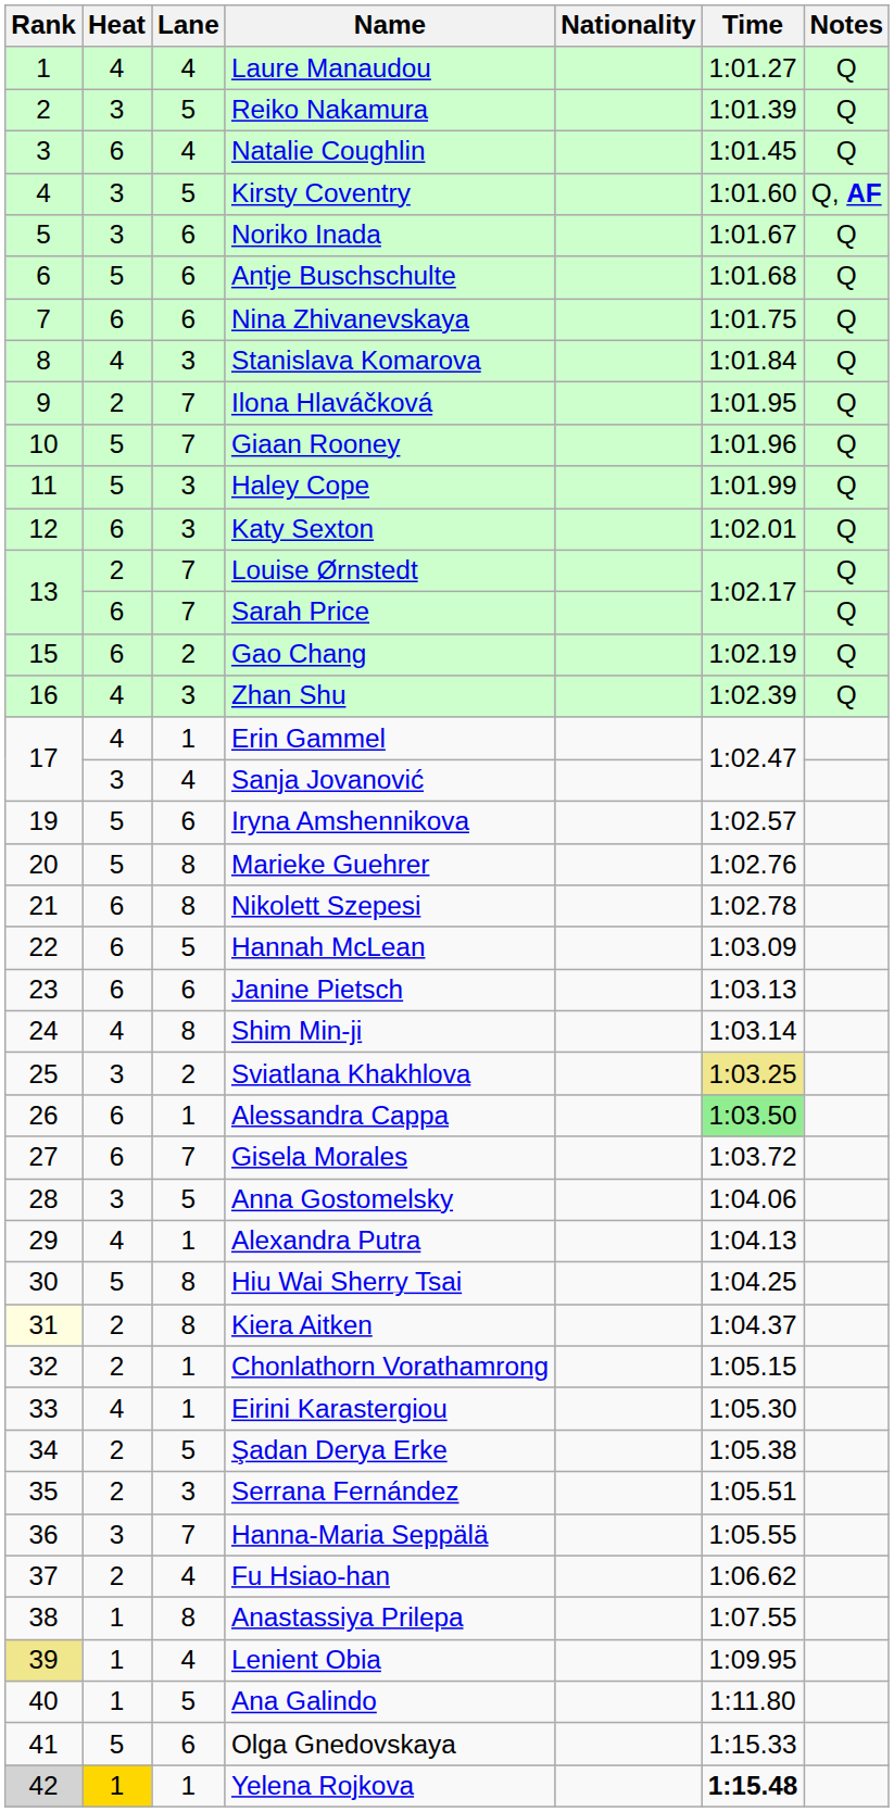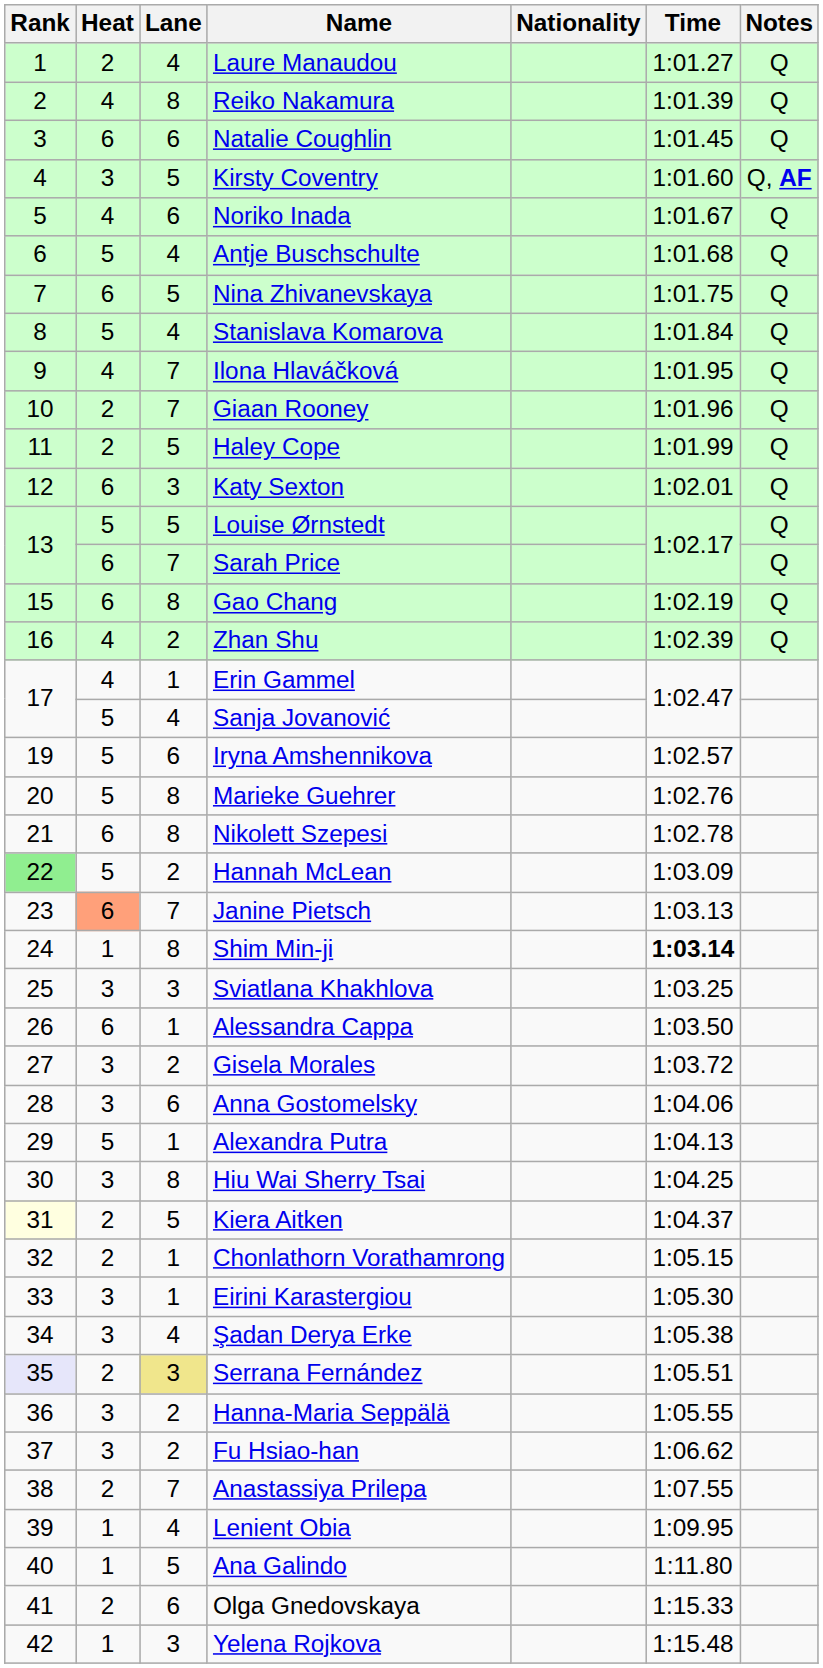 <table class="wikitable sortable" style="text-align:center">
 <tr>
 <th>Rank</th>
 <th>Heat</th>
 <th>Lane</th>
 <th>Name</th>
 <th>Nationality</th>
 <th>Time</th>
 <th>Notes</th>
 </tr>
 <tr bgcolor=#ccffcc>
 <td>1</td>
-<td>4</td>
+<td>2</td>
 <td>4</td>
 <td align=left><a href='#'>Laure Manaudou</a></td>
 <td align=left></td>
 <td>1:01.27</td>
 <td>Q</td>
 </tr>
 <tr bgcolor=#ccffcc>
 <td>2</td>
-<td>3</td>
-<td>5</td>
+<td>4</td>
+<td>8</td>
 <td align=left><a href='#'>Reiko Nakamura</a></td>
 <td align=left></td>
 <td>1:01.39</td>
 <td>Q</td>
 </tr>
 <tr bgcolor=#ccffcc>
 <td>3</td>
 <td>6</td>
-<td>4</td>
+<td>6</td>
 <td align=left><a href='#'>Natalie Coughlin</a></td>
 <td align=left></td>
 <td>1:01.45</td>
 <td>Q</td>
 </tr>
 <tr bgcolor=#ccffcc>
 <td>4</td>
 <td>3</td>
 <td>5</td>
 <td align=left><a href='#'>Kirsty Coventry</a></td>
 <td align=left></td>
 <td>1:01.60</td>
 <td>Q, <strong><a href='#'>AF</a></strong></td>
 </tr>
 <tr bgcolor=#ccffcc>
 <td>5</td>
-<td>3</td>
+<td>4</td>
 <td>6</td>
 <td align=left><a href='#'>Noriko Inada</a></td>
 <td align=left></td>
 <td>1:01.67</td>
 <td>Q</td>
 </tr>
 <tr bgcolor=#ccffcc>
 <td>6</td>
 <td>5</td>
-<td>6</td>
+<td>4</td>
 <td align=left><a href='#'>Antje Buschschulte</a></td>
 <td align=left></td>
 <td>1:01.68</td>
 <td>Q</td>
 </tr>
 <tr bgcolor=#ccffcc>
 <td>7</td>
 <td>6</td>
-<td>6</td>
+<td>5</td>
 <td align=left><a href='#'>Nina Zhivanevskaya</a></td>
 <td align=left></td>
 <td>1:01.75</td>
 <td>Q</td>
 </tr>
 <tr bgcolor=#ccffcc>
 <td>8</td>
+<td>5</td>
 <td>4</td>
-<td>3</td>
 <td align=left><a href='#'>Stanislava Komarova</a></td>
 <td align=left></td>
 <td>1:01.84</td>
 <td>Q</td>
 </tr>
 <tr bgcolor=#ccffcc>
 <td>9</td>
-<td>2</td>
+<td>4</td>
 <td>7</td>
 <td align=left><a href='#'>Ilona Hlaváčková</a></td>
 <td align=left></td>
 <td>1:01.95</td>
 <td>Q</td>
 </tr>
 <tr bgcolor=#ccffcc>
 <td>10</td>
-<td>5</td>
+<td>2</td>
 <td>7</td>
 <td align=left><a href='#'>Giaan Rooney</a></td>
 <td align=left></td>
 <td>1:01.96</td>
 <td>Q</td>
 </tr>
 <tr bgcolor=#ccffcc>
 <td>11</td>
+<td>2</td>
 <td>5</td>
-<td>3</td>
 <td align=left><a href='#'>Haley Cope</a></td>
 <td align=left></td>
 <td>1:01.99</td>
 <td>Q</td>
 </tr>
 <tr bgcolor=#ccffcc>
 <td>12</td>
 <td>6</td>
 <td>3</td>
 <td align=left><a href='#'>Katy Sexton</a></td>
 <td align=left></td>
 <td>1:02.01</td>
 <td>Q</td>
 </tr>
 <tr bgcolor=#ccffcc>
 <td rowspan=2>13</td>
-<td>2</td>
-<td>7</td>
+<td>5</td>
+<td>5</td>
 <td align=left><a href='#'>Louise Ørnstedt</a></td>
 <td align=left></td>
 <td rowspan=2>1:02.17</td>
 <td>Q</td>
 </tr>
 <tr bgcolor=#ccffcc>
 <td>6</td>
 <td>7</td>
 <td align=left><a href='#'>Sarah Price</a></td>
 <td align=left></td>
 <td>Q</td>
 </tr>
 <tr bgcolor=#ccffcc>
 <td>15</td>
 <td>6</td>
-<td>2</td>
+<td>8</td>
 <td align=left><a href='#'>Gao Chang</a></td>
 <td align=left></td>
 <td>1:02.19</td>
 <td>Q</td>
 </tr>
 <tr bgcolor=#ccffcc>
 <td>16</td>
 <td>4</td>
-<td>3</td>
+<td>2</td>
 <td align=left><a href='#'>Zhan Shu</a></td>
 <td align=left></td>
 <td>1:02.39</td>
 <td>Q</td>
 </tr>
 <tr>
 <td rowspan=2>17</td>
 <td>4</td>
 <td>1</td>
 <td align=left><a href='#'>Erin Gammel</a></td>
 <td align=left></td>
 <td rowspan=2>1:02.47</td>
 <td></td>
 </tr>
 <tr>
-<td>3</td>
+<td>5</td>
 <td>4</td>
 <td align=left><a href='#'>Sanja Jovanović</a></td>
 <td align=left></td>
 <td></td>
 </tr>
 <tr>
 <td>19</td>
 <td>5</td>
 <td>6</td>
 <td align=left><a href='#'>Iryna Amshennikova</a></td>
 <td align=left></td>
 <td>1:02.57</td>
 <td></td>
 </tr>
 <tr>
 <td>20</td>
 <td>5</td>
 <td>8</td>
 <td align=left><a href='#'>Marieke Guehrer</a></td>
 <td align=left></td>
 <td>1:02.76</td>
 <td></td>
 </tr>
 <tr>
 <td>21</td>
 <td>6</td>
 <td>8</td>
 <td align=left><a href='#'>Nikolett Szepesi</a></td>
 <td align=left></td>
 <td>1:02.78</td>
 <td></td>
 </tr>
 <tr>
-<td>22</td>
-<td>6</td>
+<td style="background: lightgreen;">22</td>
 <td>5</td>
+<td>2</td>
 <td align=left><a href='#'>Hannah McLean</a></td>
 <td align=left></td>
 <td>1:03.09</td>
 <td></td>
 </tr>
 <tr>
 <td>23</td>
-<td>6</td>
-<td>6</td>
+<td style="background: lightsalmon;">6</td>
+<td>7</td>
 <td align=left><a href='#'>Janine Pietsch</a></td>
 <td align=left></td>
 <td>1:03.13</td>
 <td></td>
 </tr>
 <tr>
 <td>24</td>
-<td>4</td>
+<td>1</td>
 <td>8</td>
 <td align=left><a href='#'>Shim Min-ji</a></td>
 <td align=left></td>
-<td>1:03.14</td>
+<td><strong>1:03.14</strong></td>
 <td></td>
 </tr>
 <tr>
 <td>25</td>
 <td>3</td>
-<td>2</td>
+<td>3</td>
 <td align=left><a href='#'>Sviatlana Khakhlova</a></td>
 <td align=left></td>
-<td style="background: khaki;">1:03.25</td>
+<td>1:03.25</td>
 <td></td>
 </tr>
 <tr>
 <td>26</td>
 <td>6</td>
 <td>1</td>
 <td align=left><a href='#'>Alessandra Cappa</a></td>
 <td align=left></td>
-<td style="background: lightgreen;">1:03.50</td>
+<td>1:03.50</td>
 <td></td>
 </tr>
 <tr>
 <td>27</td>
-<td>6</td>
-<td>7</td>
+<td>3</td>
+<td>2</td>
 <td align=left><a href='#'>Gisela Morales</a></td>
 <td align=left></td>
 <td>1:03.72</td>
 <td></td>
 </tr>
 <tr>
 <td>28</td>
 <td>3</td>
-<td>5</td>
+<td>6</td>
 <td align=left><a href='#'>Anna Gostomelsky</a></td>
 <td align=left></td>
 <td>1:04.06</td>
 <td></td>
 </tr>
 <tr>
 <td>29</td>
-<td>4</td>
+<td>5</td>
 <td>1</td>
 <td align=left><a href='#'>Alexandra Putra</a></td>
 <td align=left></td>
 <td>1:04.13</td>
 <td></td>
 </tr>
 <tr>
 <td>30</td>
-<td>5</td>
+<td>3</td>
 <td>8</td>
 <td align=left><a href='#'>Hiu Wai Sherry Tsai</a></td>
 <td align=left></td>
 <td>1:04.25</td>
 <td></td>
 </tr>
 <tr>
 <td style="background: lightyellow;">31</td>
 <td>2</td>
-<td>8</td>
+<td>5</td>
 <td align=left><a href='#'>Kiera Aitken</a></td>
 <td align=left></td>
 <td>1:04.37</td>
 <td></td>
 </tr>
 <tr>
 <td>32</td>
 <td>2</td>
 <td>1</td>
 <td align=left><a href='#'>Chonlathorn Vorathamrong</a></td>
 <td align=left></td>
 <td>1:05.15</td>
 <td></td>
 </tr>
 <tr>
 <td>33</td>
-<td>4</td>
+<td>3</td>
 <td>1</td>
 <td align=left><a href='#'>Eirini Karastergiou</a></td>
 <td align=left></td>
 <td>1:05.30</td>
 <td></td>
 </tr>
 <tr>
 <td>34</td>
-<td>2</td>
-<td>5</td>
+<td>3</td>
+<td>4</td>
 <td align=left><a href='#'>Şadan Derya Erke</a></td>
 <td align=left></td>
 <td>1:05.38</td>
 <td></td>
 </tr>
 <tr>
-<td>35</td>
+<td style="background: lavender;">35</td>
 <td>2</td>
-<td>3</td>
+<td style="background: khaki;">3</td>
 <td align=left><a href='#'>Serrana Fernández</a></td>
 <td align=left></td>
 <td>1:05.51</td>
 <td></td>
 </tr>
 <tr>
 <td>36</td>
 <td>3</td>
-<td>7</td>
+<td>2</td>
 <td align=left><a href='#'>Hanna-Maria Seppälä</a></td>
 <td align=left></td>
 <td>1:05.55</td>
 <td></td>
 </tr>
 <tr>
 <td>37</td>
+<td>3</td>
 <td>2</td>
-<td>4</td>
 <td align=left><a href='#'>Fu Hsiao-han</a></td>
 <td align=left></td>
 <td>1:06.62</td>
 <td></td>
 </tr>
 <tr>
 <td>38</td>
-<td>1</td>
-<td>8</td>
+<td>2</td>
+<td>7</td>
 <td align=left><a href='#'>Anastassiya Prilepa</a></td>
 <td align=left></td>
 <td>1:07.55</td>
 <td></td>
 </tr>
 <tr>
-<td style="background: khaki;">39</td>
+<td>39</td>
 <td>1</td>
 <td>4</td>
 <td align=left><a href='#'>Lenient Obia</a></td>
 <td align=left></td>
 <td>1:09.95</td>
 <td></td>
 </tr>
 <tr>
 <td>40</td>
 <td>1</td>
 <td>5</td>
 <td align=left><a href='#'>Ana Galindo</a></td>
 <td align=left></td>
 <td>1:11.80</td>
 <td></td>
 </tr>
 <tr>
 <td>41</td>
-<td>5</td>
+<td>2</td>
 <td>6</td>
 <td align=left>Olga Gnedovskaya</td>
 <td align=left></td>
 <td>1:15.33</td>
 <td></td>
 </tr>
 <tr>
-<td style="background: lightgrey;">42</td>
-<td style="background: gold;">1</td>
+<td>42</td>
 <td>1</td>
+<td>3</td>
 <td align=left><a href='#'>Yelena Rojkova</a></td>
 <td align=left></td>
-<td><strong>1:15.48</strong></td>
+<td>1:15.48</td>
 <td></td>
 </tr>
 </table>
